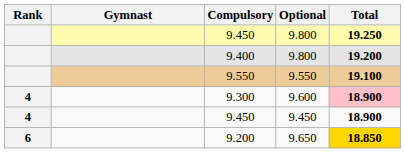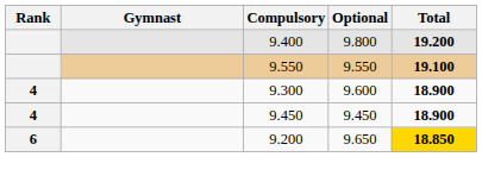 <table class="wikitable sortable" style="text-align:center; font-size:95%">
 <tr>
 <th scope="col" style="width:50px;">Rank</th>
 <th scope="col" style="width:180px;">Gymnast</th>
 <th scope="col" style="width:50px;">Compulsory</th>
 <th scope="col" style="width:50px;">Optional</th>
 <th scope="col" style="width:80px;">Total</th>
-</tr>
-<tr style="background:#fffcaf;">
-<th scope=row style="text-align:center"></th>
-<td style="text-align:left;"></td>
-<td>9.450</td>
-<td>9.800</td>
-<td><strong>19.250</strong></td>
 </tr>
 <tr style="background:#e5e5e5;">
 <th scope=row style="text-align:center"></th>
 <td style="text-align:left;"></td>
 <td>9.400</td>
 <td>9.800</td>
 <td><strong>19.200</strong></td>
 </tr>
 <tr style="background:#ec9;">
 <th scope=row style="text-align:center"></th>
 <td style="text-align:left;"></td>
 <td>9.550</td>
 <td>9.550</td>
 <td><strong>19.100</strong></td>
 </tr>
 <tr>
 <th scope=row style="text-align:center">4</th>
 <td style="text-align:left;"></td>
 <td>9.300</td>
 <td>9.600</td>
-<td style="background: pink;"><strong>18.900</strong></td>
+<td><strong>18.900</strong></td>
 </tr>
 <tr>
 <th scope=row style="text-align:center">4</th>
 <td style="text-align:left;"></td>
 <td>9.450</td>
 <td>9.450</td>
 <td><strong>18.900</strong></td>
 </tr>
 <tr>
 <th scope=row style="text-align:center">6</th>
 <td style="text-align:left;"></td>
 <td>9.200</td>
 <td>9.650</td>
 <td style="background: gold;"><strong>18.850</strong></td>
 </tr>
 </table>
